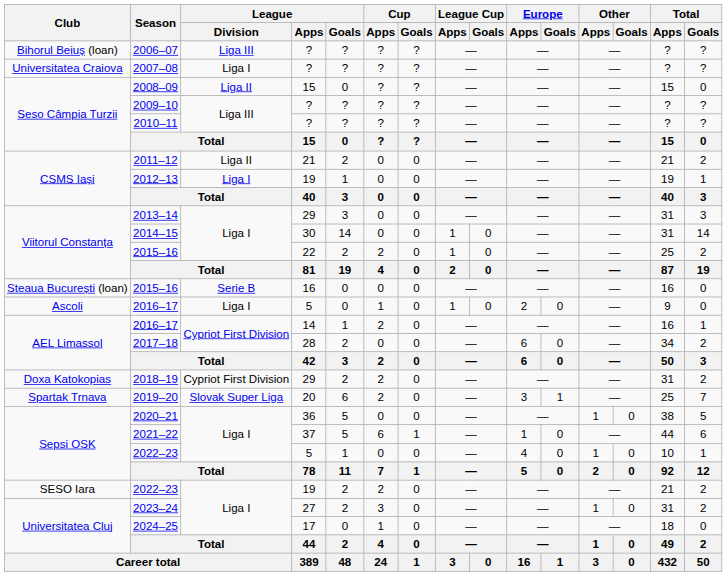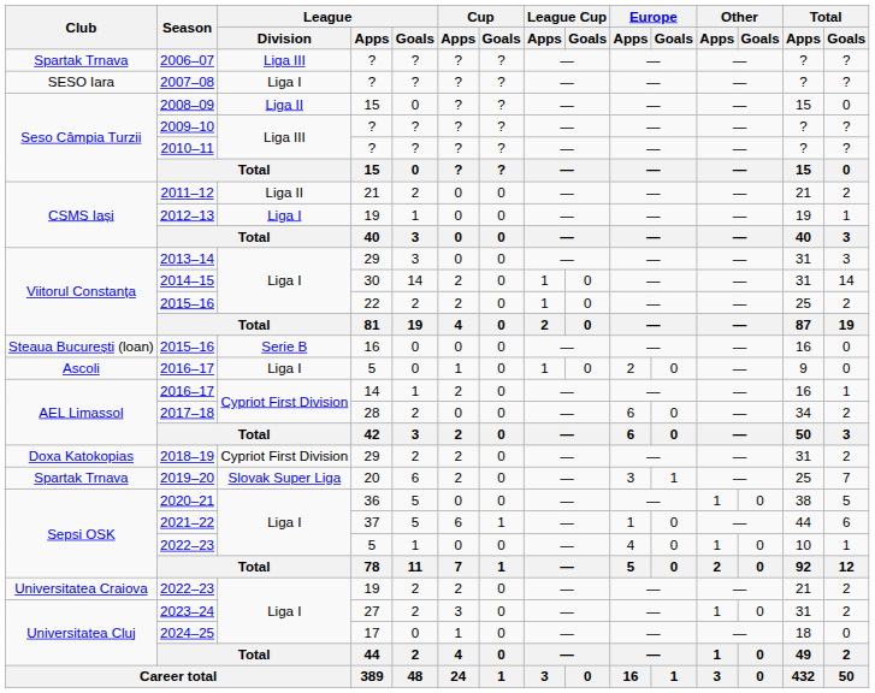 <table class="wikitable" style="font-size:95%; text-align: center;">
 <tr>
 <th rowspan="2">Club</th>
 <th rowspan="2">Season</th>
 <th colspan="3">League</th>
 <th colspan="2">Cup</th>
 <th colspan="2">League Cup</th>
 <th colspan="2"><a href='#'>Europe</a></th>
 <th colspan="2">Other</th>
 <th colspan="3">Total</th>
 </tr>
 <tr>
 <th>Division</th>
 <th>Apps</th>
 <th>Goals</th>
 <th>Apps</th>
 <th>Goals</th>
 <th>Apps</th>
 <th>Goals</th>
 <th>Apps</th>
 <th>Goals</th>
 <th>Apps</th>
 <th>Goals</th>
 <th>Apps</th>
 <th>Goals</th>
 </tr>
 <tr>
-<td><a href='#'>Bihorul Beiuș</a> (loan)</td>
+<td rowspan=1><a href='#'>Spartak Trnava</a></td>
 <td><a href='#'>2006–07</a></td>
 <td><a href='#'>Liga III</a></td>
 <td>?</td>
 <td>?</td>
 <td>?</td>
 <td>?</td>
 <td colspan=2>—</td>
 <td colspan=2>—</td>
 <td colspan=2>—</td>
 <td>?</td>
 <td>?</td>
 </tr>
 <tr>
-<td><a href='#'>Universitatea Craiova</a></td>
+<td>SESO Iara</td>
 <td><a href='#'>2007–08</a></td>
 <td>Liga I</td>
 <td>?</td>
 <td>?</td>
 <td>?</td>
 <td>?</td>
 <td colspan=2>—</td>
 <td colspan=2>—</td>
 <td colspan=2>—</td>
 <td>?</td>
 <td>?</td>
 </tr>
 <tr>
 <td rowspan=4><a href='#'>Seso Câmpia Turzii</a></td>
 <td><a href='#'>2008–09</a></td>
 <td><a href='#'>Liga II</a></td>
 <td>15</td>
 <td>0</td>
 <td>?</td>
 <td>?</td>
 <td colspan=2>—</td>
 <td colspan=2>—</td>
 <td colspan=2>—</td>
 <td>15</td>
 <td>0</td>
 </tr>
 <tr>
 <td><a href='#'>2009–10</a></td>
 <td rowspan=2>Liga III</td>
 <td>?</td>
 <td>?</td>
 <td>?</td>
 <td>?</td>
 <td colspan=2>—</td>
 <td colspan=2>—</td>
 <td colspan=2>—</td>
 <td>?</td>
 <td>?</td>
 </tr>
 <tr>
 <td><a href='#'>2010–11</a></td>
 <td>?</td>
 <td>?</td>
 <td>?</td>
 <td>?</td>
 <td colspan=2>—</td>
 <td colspan=2>—</td>
 <td colspan=2>—</td>
 <td>?</td>
 <td>?</td>
 </tr>
 <tr>
 <th colspan=2>Total</th>
 <th>15</th>
 <th>0</th>
 <th>?</th>
 <th>?</th>
 <th colspan=2>—</th>
 <th colspan=2>—</th>
 <th colspan=2>—</th>
 <th>15</th>
 <th>0</th>
 </tr>
 <tr>
 <td rowspan=3><a href='#'>CSMS Iași</a></td>
 <td><a href='#'>2011–12</a></td>
 <td>Liga II</td>
 <td>21</td>
 <td>2</td>
 <td>0</td>
 <td>0</td>
 <td colspan="2">—</td>
 <td colspan=2>—</td>
 <td colspan=2>—</td>
 <td>21</td>
 <td>2</td>
 </tr>
 <tr>
 <td><a href='#'>2012–13</a></td>
 <td><a href='#'>Liga I</a></td>
 <td>19</td>
 <td>1</td>
 <td>0</td>
 <td>0</td>
 <td colspan=2>—</td>
 <td colspan=2>—</td>
 <td colspan=2>—</td>
 <td>19</td>
 <td>1</td>
 </tr>
 <tr>
 <th colspan=2>Total</th>
 <th>40</th>
 <th>3</th>
 <th>0</th>
 <th>0</th>
 <th colspan=2>—</th>
 <th colspan=2>—</th>
 <th colspan=2>—</th>
 <th>40</th>
 <th>3</th>
 </tr>
 <tr>
 <td rowspan=4><a href='#'>Viitorul Constanța</a></td>
 <td><a href='#'>2013–14</a></td>
 <td rowspan=3>Liga I</td>
 <td>29</td>
 <td>3</td>
 <td>0</td>
 <td>0</td>
 <td colspan=2>—</td>
 <td colspan=2>—</td>
 <td colspan=2>—</td>
 <td>31</td>
 <td>3</td>
 </tr>
 <tr>
 <td><a href='#'>2014–15</a></td>
 <td>30</td>
 <td>14</td>
-<td>0</td>
+<td>2</td>
 <td>0</td>
 <td>1</td>
 <td>0</td>
 <td colspan=2>—</td>
 <td colspan=2>—</td>
 <td>31</td>
 <td>14</td>
 </tr>
 <tr>
 <td><a href='#'>2015–16</a></td>
 <td>22</td>
 <td>2</td>
 <td>2</td>
 <td>0</td>
 <td>1</td>
 <td>0</td>
 <td colspan=2>—</td>
 <td colspan=2>—</td>
 <td>25</td>
 <td>2</td>
 </tr>
 <tr>
 <th colspan=2>Total</th>
 <th>81</th>
 <th>19</th>
 <th>4</th>
 <th>0</th>
 <th>2</th>
 <th>0</th>
 <th colspan=2>—</th>
 <th colspan=2>—</th>
 <th>87</th>
 <th>19</th>
 </tr>
 <tr>
 <td><a href='#'>Steaua București</a> (loan)</td>
 <td><a href='#'>2015–16</a></td>
 <td><a href='#'>Serie B</a></td>
 <td>16</td>
 <td>0</td>
 <td>0</td>
 <td>0</td>
 <td colspan=2>—</td>
 <td colspan=2>—</td>
 <td colspan=2>—</td>
 <td>16</td>
 <td>0</td>
 </tr>
 <tr>
 <td rowspan=1><a href='#'>Ascoli</a></td>
 <td><a href='#'>2016–17</a></td>
 <td>Liga I</td>
 <td>5</td>
 <td>0</td>
 <td>1</td>
 <td>0</td>
 <td>1</td>
 <td>0</td>
 <td>2</td>
 <td>0</td>
 <td colspan=2>—</td>
 <td>9</td>
 <td>0</td>
 </tr>
 <tr>
 <td rowspan=3><a href='#'>AEL Limassol</a></td>
 <td><a href='#'>2016–17</a></td>
 <td rowspan=2><a href='#'>Cypriot First Division</a></td>
 <td>14</td>
 <td>1</td>
 <td>2</td>
 <td>0</td>
 <td colspan=2>—</td>
 <td colspan=2>—</td>
 <td colspan=2>—</td>
 <td>16</td>
 <td>1</td>
 </tr>
 <tr>
 <td><a href='#'>2017–18</a></td>
 <td>28</td>
 <td>2</td>
 <td>0</td>
 <td>0</td>
 <td colspan=2>—</td>
 <td>6</td>
 <td>0</td>
 <td colspan=2>—</td>
 <td>34</td>
 <td>2</td>
 </tr>
 <tr>
 <th colspan=2>Total</th>
 <th>42</th>
 <th>3</th>
 <th>2</th>
 <th>0</th>
 <th colspan=2>—</th>
 <th>6</th>
 <th>0</th>
 <th colspan=2>—</th>
 <th>50</th>
 <th>3</th>
 </tr>
 <tr>
 <td rowspan=1><a href='#'>Doxa Katokopias</a></td>
 <td><a href='#'>2018–19</a></td>
 <td>Cypriot First Division</td>
 <td>29</td>
 <td>2</td>
 <td>2</td>
 <td>0</td>
 <td colspan=2>—</td>
 <td colspan=2>—</td>
 <td colspan=2>—</td>
 <td>31</td>
 <td>2</td>
 </tr>
 <tr>
 <td rowspan=1><a href='#'>Spartak Trnava</a></td>
 <td><a href='#'>2019–20</a></td>
 <td><a href='#'>Slovak Super Liga</a></td>
 <td>20</td>
 <td>6</td>
 <td>2</td>
 <td>0</td>
 <td colspan=2>—</td>
 <td>3</td>
 <td>1</td>
 <td colspan=2>—</td>
 <td>25</td>
 <td>7</td>
 </tr>
 <tr>
 <td rowspan=4><a href='#'>Sepsi OSK</a></td>
 <td><a href='#'>2020–21</a></td>
 <td rowspan=3>Liga I</td>
 <td>36</td>
 <td>5</td>
 <td>0</td>
 <td>0</td>
 <td colspan=2>—</td>
 <td colspan=2>—</td>
 <td>1</td>
 <td>0</td>
 <td>38</td>
 <td>5</td>
 </tr>
 <tr>
 <td><a href='#'>2021–22</a></td>
 <td>37</td>
 <td>5</td>
 <td>6</td>
 <td>1</td>
 <td colspan="2">—</td>
 <td>1</td>
 <td>0</td>
 <td colspan="2">—</td>
 <td>44</td>
 <td>6</td>
 </tr>
 <tr>
 <td><a href='#'>2022–23</a></td>
 <td>5</td>
 <td>1</td>
 <td>0</td>
 <td>0</td>
 <td colspan="2">—</td>
 <td>4</td>
 <td>0</td>
 <td>1</td>
 <td>0</td>
 <td>10</td>
 <td>1</td>
 </tr>
 <tr>
 <th colspan=2>Total</th>
 <th>78</th>
 <th>11</th>
 <th>7</th>
 <th>1</th>
 <th colspan="2">—</th>
 <th>5</th>
 <th>0</th>
 <th>2</th>
 <th>0</th>
 <th>92</th>
 <th>12</th>
 </tr>
 <tr>
-<td>SESO Iara</td>
+<td><a href='#'>Universitatea Craiova</a></td>
 <td><a href='#'>2022–23</a></td>
 <td rowspan=3>Liga I</td>
 <td>19</td>
 <td>2</td>
 <td>2</td>
 <td>0</td>
 <td colspan=2>—</td>
 <td colspan=2>—</td>
 <td colspan=2>—</td>
 <td>21</td>
 <td>2</td>
 </tr>
 <tr>
 <td rowspan=3><a href='#'>Universitatea Cluj</a></td>
 <td><a href='#'>2023–24</a></td>
 <td>27</td>
 <td>2</td>
 <td>3</td>
 <td>0</td>
 <td colspan=2>—</td>
 <td colspan=2>—</td>
 <td>1</td>
 <td>0</td>
 <td>31</td>
 <td>2</td>
 </tr>
 <tr>
 <td><a href='#'>2024–25</a></td>
 <td>17</td>
 <td>0</td>
 <td>1</td>
 <td>0</td>
 <td colspan=2>—</td>
 <td colspan=2>—</td>
 <td colspan=2>—</td>
 <td>18</td>
 <td>0</td>
 </tr>
 <tr>
 <th colspan=2>Total</th>
 <th>44</th>
 <th>2</th>
 <th>4</th>
 <th>0</th>
 <th colspan="2">—</th>
 <th colspan="2">—</th>
 <th>1</th>
 <th>0</th>
 <th>49</th>
 <th>2</th>
 </tr>
 <tr>
 <th colspan=3>Career total</th>
 <th>389</th>
 <th>48</th>
 <th>24</th>
 <th>1</th>
 <th>3</th>
 <th>0</th>
 <th>16</th>
 <th>1</th>
 <th>3</th>
 <th>0</th>
 <th>432</th>
 <th>50</th>
 </tr>
 </table>
